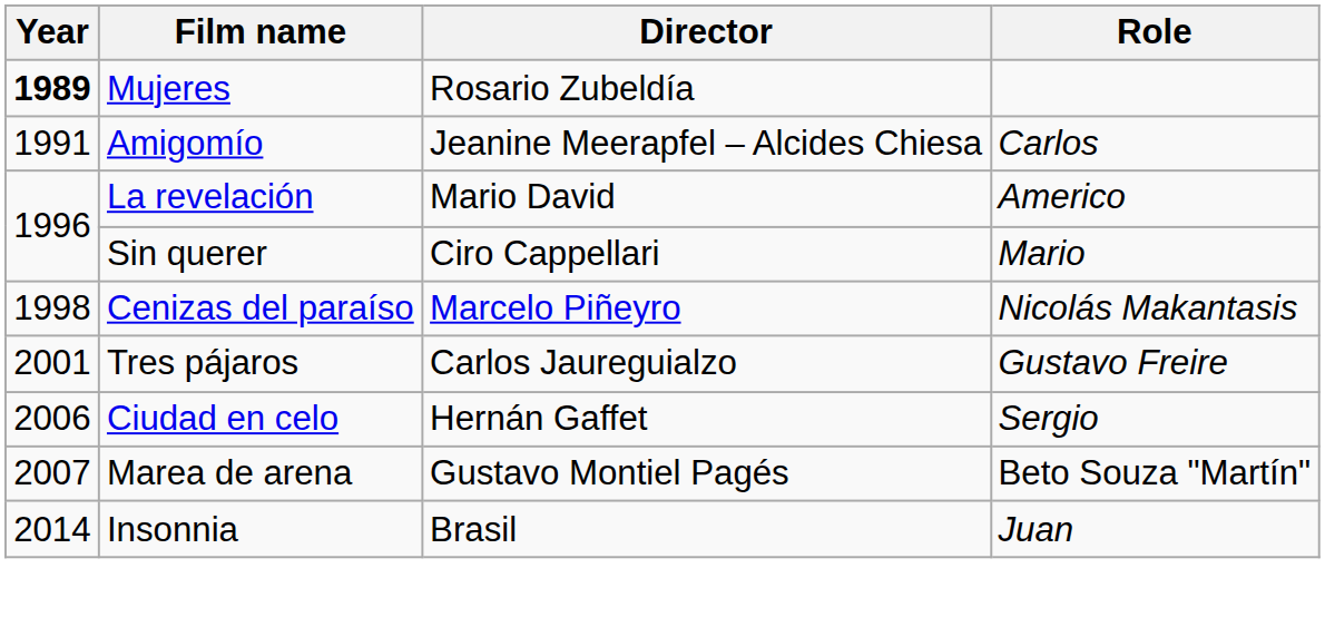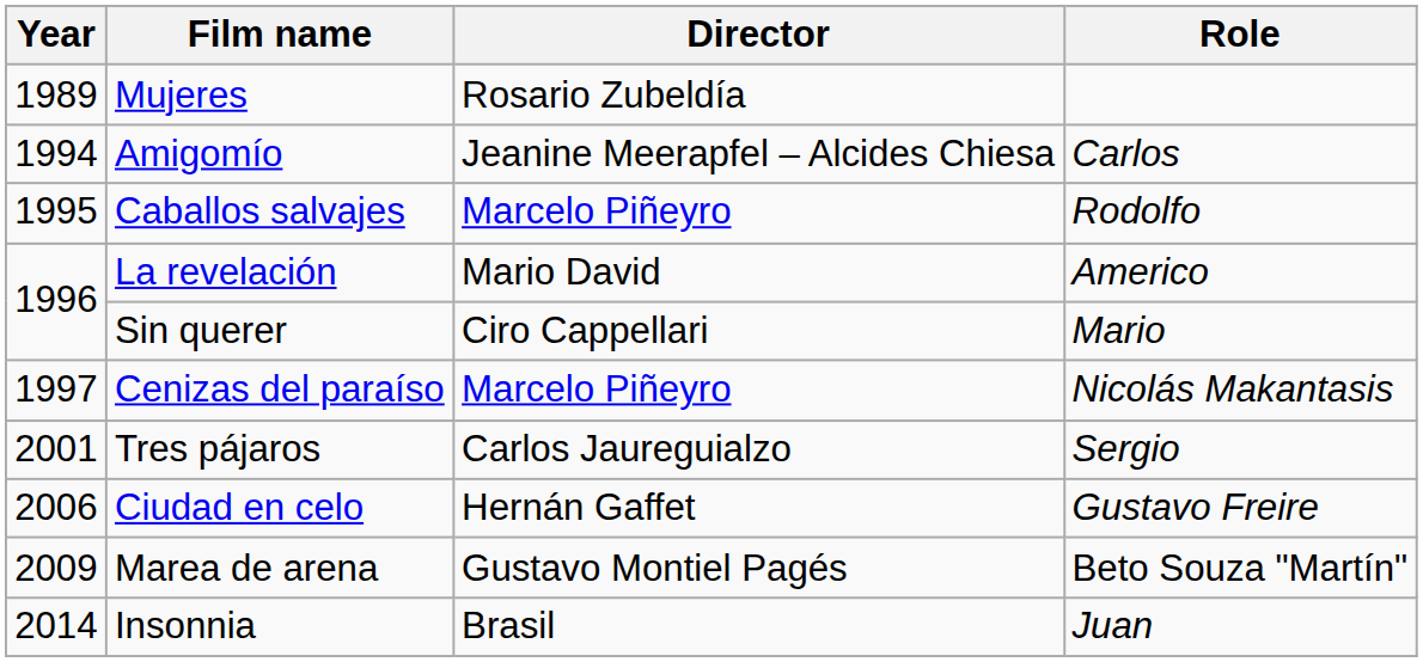 <table class="wikitable">
 <tr>
 <th>Year</th>
 <th>Film name</th>
 <th>Director</th>
 <th>Role</th>
 </tr>
 <tr>
-<td><strong>1989</strong></td>
+<td>1989</td>
 <td><a href='#'>Mujeres</a></td>
 <td>Rosario Zubeldía</td>
 <td></td>
 </tr>
 <tr>
-<td>1991</td>
+<td>1994</td>
 <td><a href='#'>Amigomío</a></td>
 <td>Jeanine Meerapfel – Alcides Chiesa</td>
 <td><em>Carlos</em></td>
+</tr>
+<tr>
+<td>1995</td>
+<td><a href='#'>Caballos salvajes</a></td>
+<td><a href='#'>Marcelo Piñeyro</a></td>
+<td><em>Rodolfo</em></td>
 </tr>
 <tr>
 <td rowspan="2">1996</td>
 <td><a href='#'>La revelación</a></td>
 <td>Mario David</td>
 <td><em>Americo</em></td>
 </tr>
 <tr>
 <td>Sin querer</td>
 <td>Ciro Cappellari</td>
 <td><em>Mario</em></td>
 </tr>
 <tr>
-<td>1998</td>
+<td>1997</td>
 <td><a href='#'>Cenizas del paraíso</a></td>
 <td><a href='#'>Marcelo Piñeyro</a></td>
 <td><em>Nicolás Makantasis</em></td>
 </tr>
 <tr>
 <td>2001</td>
 <td>Tres pájaros</td>
 <td>Carlos Jaureguialzo</td>
-<td><em>Gustavo Freire</em></td>
+<td><em>Sergio</em></td>
 </tr>
 <tr>
 <td>2006</td>
 <td><a href='#'>Ciudad en celo</a></td>
 <td>Hernán Gaffet</td>
-<td><em>Sergio</em></td>
+<td><em>Gustavo Freire</em></td>
 </tr>
 <tr>
-<td>2007</td>
+<td>2009</td>
 <td>Marea de arena</td>
 <td>Gustavo Montiel Pagés</td>
 <td>Beto Souza "Martín"</td>
 </tr>
 <tr>
 <td>2014</td>
 <td>Insonnia</td>
 <td>Brasil</td>
 <td><em>Juan</em></td>
 </tr>
 </table>
